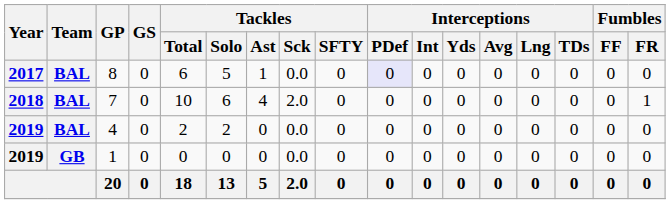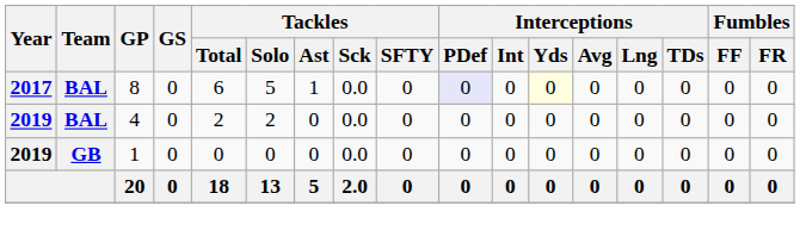 <table class="wikitable" style="text-align: center;">
 <tr>
 <th rowspan=2>Year</th>
 <th rowspan=2>Team</th>
 <th rowspan=2>GP</th>
 <th rowspan=2>GS</th>
 <th colspan=5>Tackles</th>
 <th colspan=6>Interceptions</th>
 <th colspan=2>Fumbles</th>
 </tr>
 <tr>
 <th>Total</th>
 <th>Solo</th>
 <th>Ast</th>
 <th>Sck</th>
 <th>SFTY</th>
 <th>PDef</th>
 <th>Int</th>
 <th>Yds</th>
 <th>Avg</th>
 <th>Lng</th>
 <th>TDs</th>
 <th>FF</th>
 <th>FR</th>
 </tr>
 <tr>
 <th><a href='#'>2017</a></th>
 <th><a href='#'>BAL</a></th>
 <td>8</td>
 <td>0</td>
 <td>6</td>
 <td>5</td>
 <td>1</td>
 <td>0.0</td>
 <td>0</td>
 <td style="background: lavender;">0</td>
 <td>0</td>
+<td style="background: lightyellow;">0</td>
 <td>0</td>
 <td>0</td>
 <td>0</td>
 <td>0</td>
 <td>0</td>
-<td>0</td>
-</tr>
-<tr>
-<th><a href='#'>2018</a></th>
-<th><a href='#'>BAL</a></th>
-<td>7</td>
-<td>0</td>
-<td>10</td>
-<td>6</td>
-<td>4</td>
-<td>2.0</td>
-<td>0</td>
-<td>0</td>
-<td>0</td>
-<td>0</td>
-<td>0</td>
-<td>0</td>
-<td>0</td>
-<td>0</td>
-<td>1</td>
 </tr>
 <tr>
 <th><a href='#'>2019</a></th>
 <th><a href='#'>BAL</a></th>
 <td>4</td>
 <td>0</td>
 <td>2</td>
 <td>2</td>
 <td>0</td>
 <td>0.0</td>
 <td>0</td>
 <td>0</td>
 <td>0</td>
 <td>0</td>
 <td>0</td>
 <td>0</td>
 <td>0</td>
 <td>0</td>
 <td>0</td>
 </tr>
 <tr>
 <th>2019</th>
 <th><a href='#'>GB</a></th>
 <td>1</td>
 <td>0</td>
 <td>0</td>
 <td>0</td>
 <td>0</td>
 <td>0.0</td>
 <td>0</td>
 <td>0</td>
 <td>0</td>
 <td>0</td>
 <td>0</td>
 <td>0</td>
 <td>0</td>
 <td>0</td>
 <td>0</td>
 </tr>
 <tr>
 <th colspan="2"></th>
 <th>20</th>
 <th>0</th>
 <th>18</th>
 <th>13</th>
 <th>5</th>
 <th>2.0</th>
 <th>0</th>
 <th>0</th>
 <th>0</th>
 <th>0</th>
 <th>0</th>
 <th>0</th>
 <th>0</th>
 <th>0</th>
 <th>0</th>
 </tr>
 <tr>
 </tr>
 </table>
